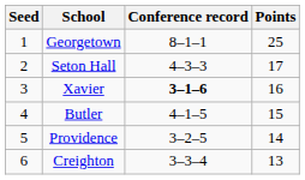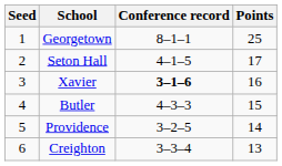 <table class="wikitable" style="text-align:center">
 <tr>
 <th>Seed</th>
 <th>School</th>
 <th>Conference record</th>
 <th>Points</th>
 </tr>
 <tr>
 <td>1</td>
 <td><a href='#'>Georgetown</a></td>
 <td>8–1–1</td>
 <td>25</td>
 </tr>
 <tr>
 <td>2</td>
 <td><a href='#'>Seton Hall</a></td>
-<td>4–3–3</td>
+<td>4–1–5</td>
 <td>17</td>
 </tr>
 <tr>
 <td>3</td>
 <td><a href='#'>Xavier</a></td>
 <td><strong>3–1–6</strong></td>
 <td>16</td>
 </tr>
 <tr>
 <td>4</td>
 <td><a href='#'>Butler</a></td>
-<td>4–1–5</td>
+<td>4–3–3</td>
 <td>15</td>
 </tr>
 <tr>
 <td>5</td>
 <td><a href='#'>Providence</a></td>
 <td>3–2–5</td>
 <td>14</td>
 </tr>
 <tr>
 <td>6</td>
 <td><a href='#'>Creighton</a></td>
 <td>3–3–4</td>
 <td>13</td>
 </tr>
 </table>
